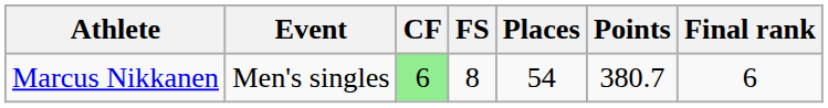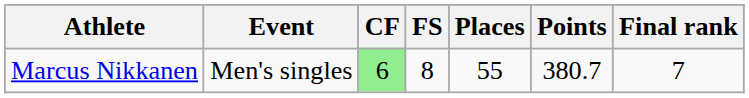 <table class="wikitable" border="1" style="font-size:90%">
 <tr>
 <th>Athlete</th>
 <th>Event</th>
 <th>CF</th>
 <th>FS</th>
 <th>Places</th>
 <th>Points</th>
 <th>Final rank</th>
 </tr>
 <tr align=center>
 <td align=left><a href='#'>Marcus Nikkanen</a></td>
 <td>Men's singles</td>
 <td style="background: lightgreen;">6</td>
 <td>8</td>
-<td>54</td>
+<td>55</td>
 <td>380.7</td>
-<td>6</td>
+<td>7</td>
 </tr>
 </table>
